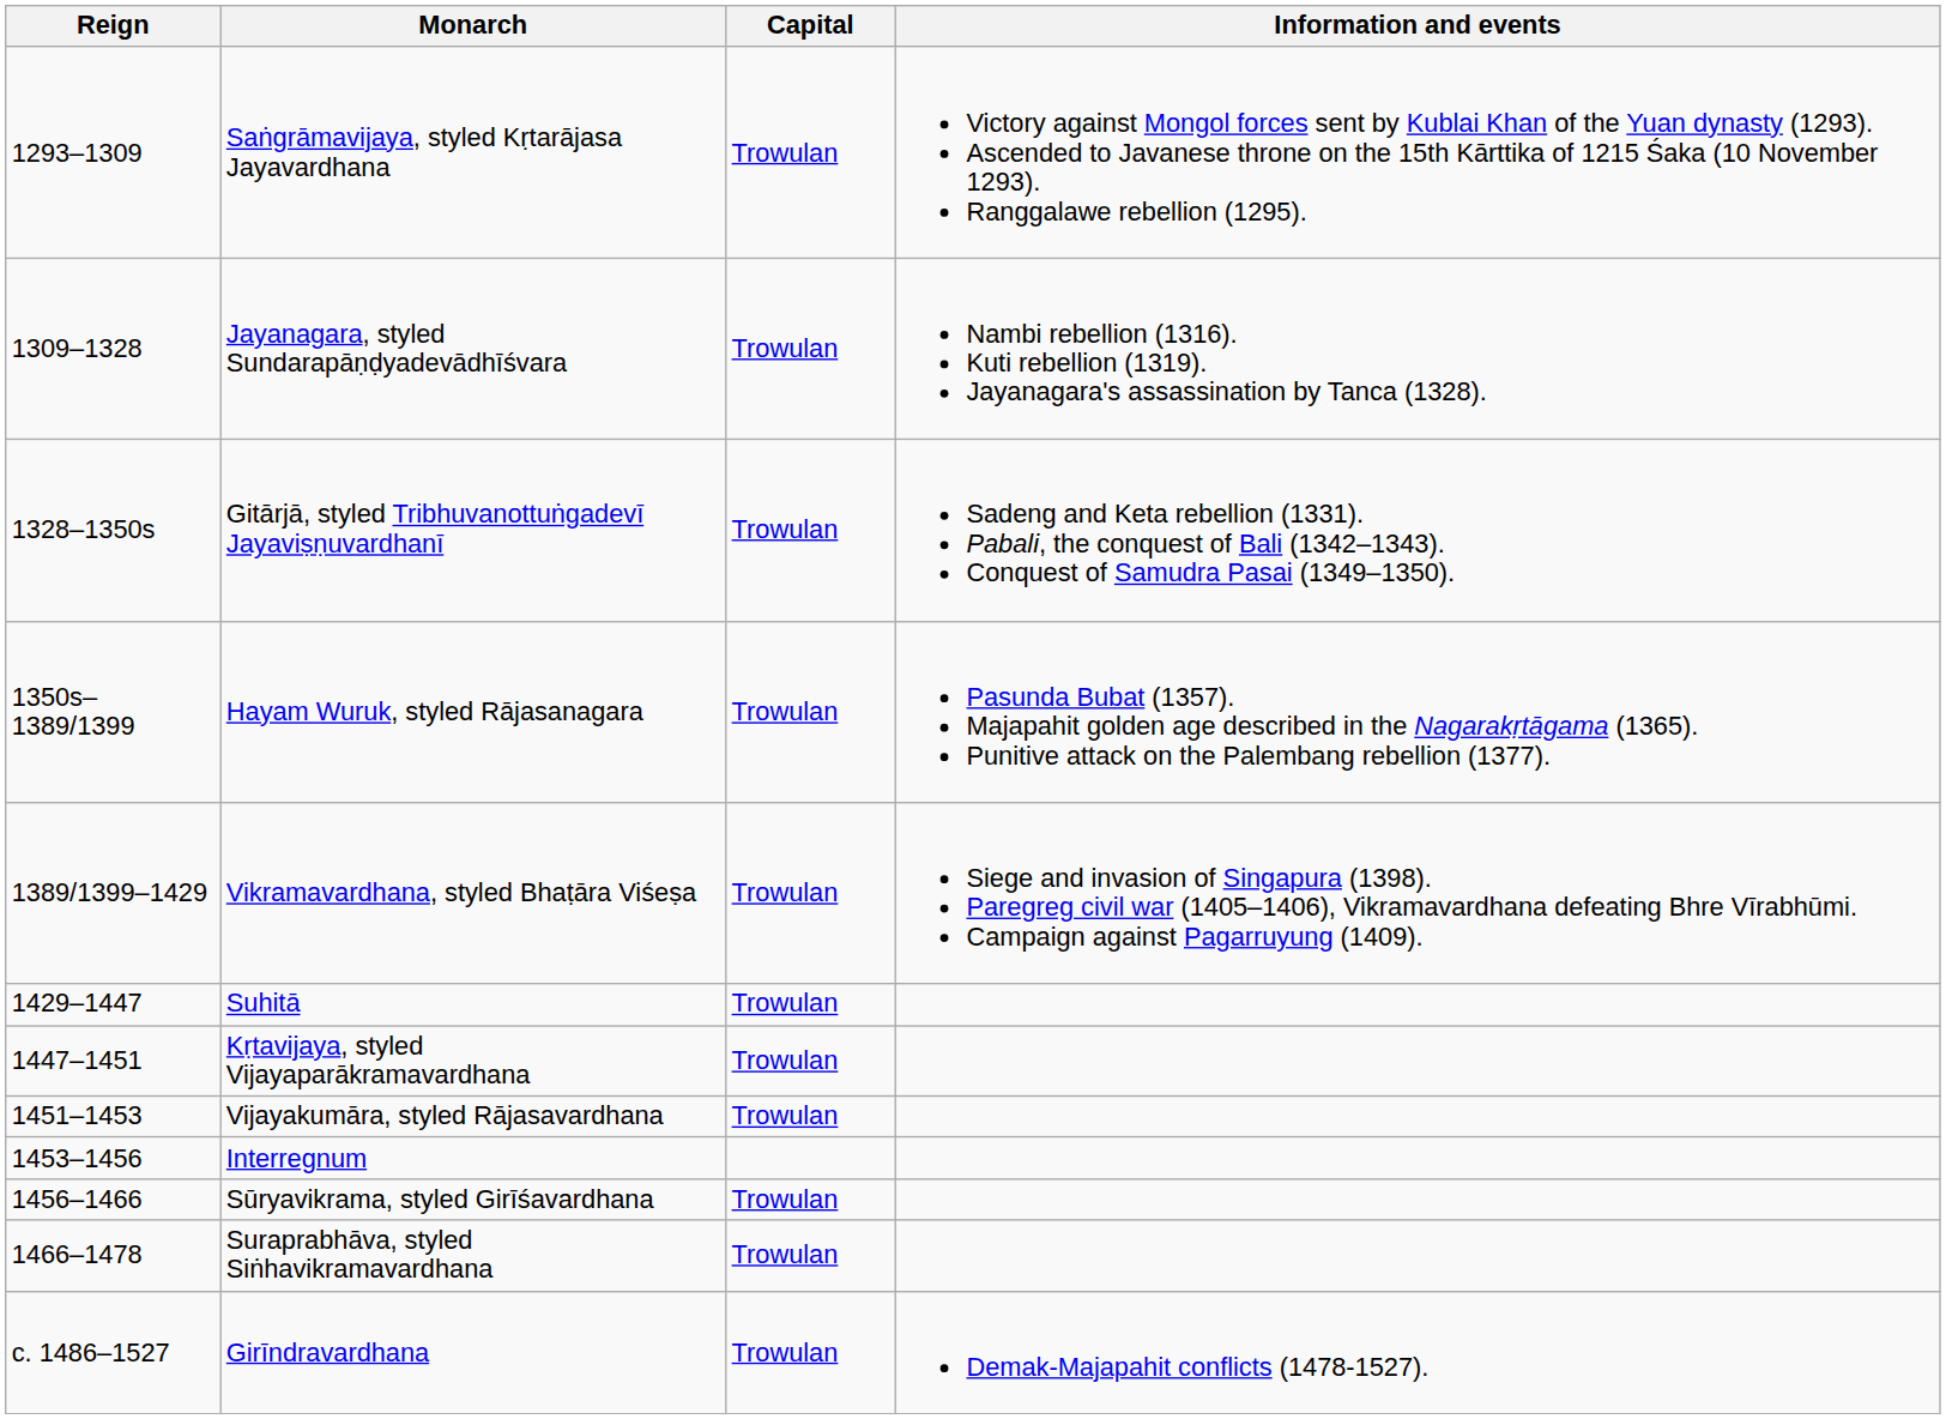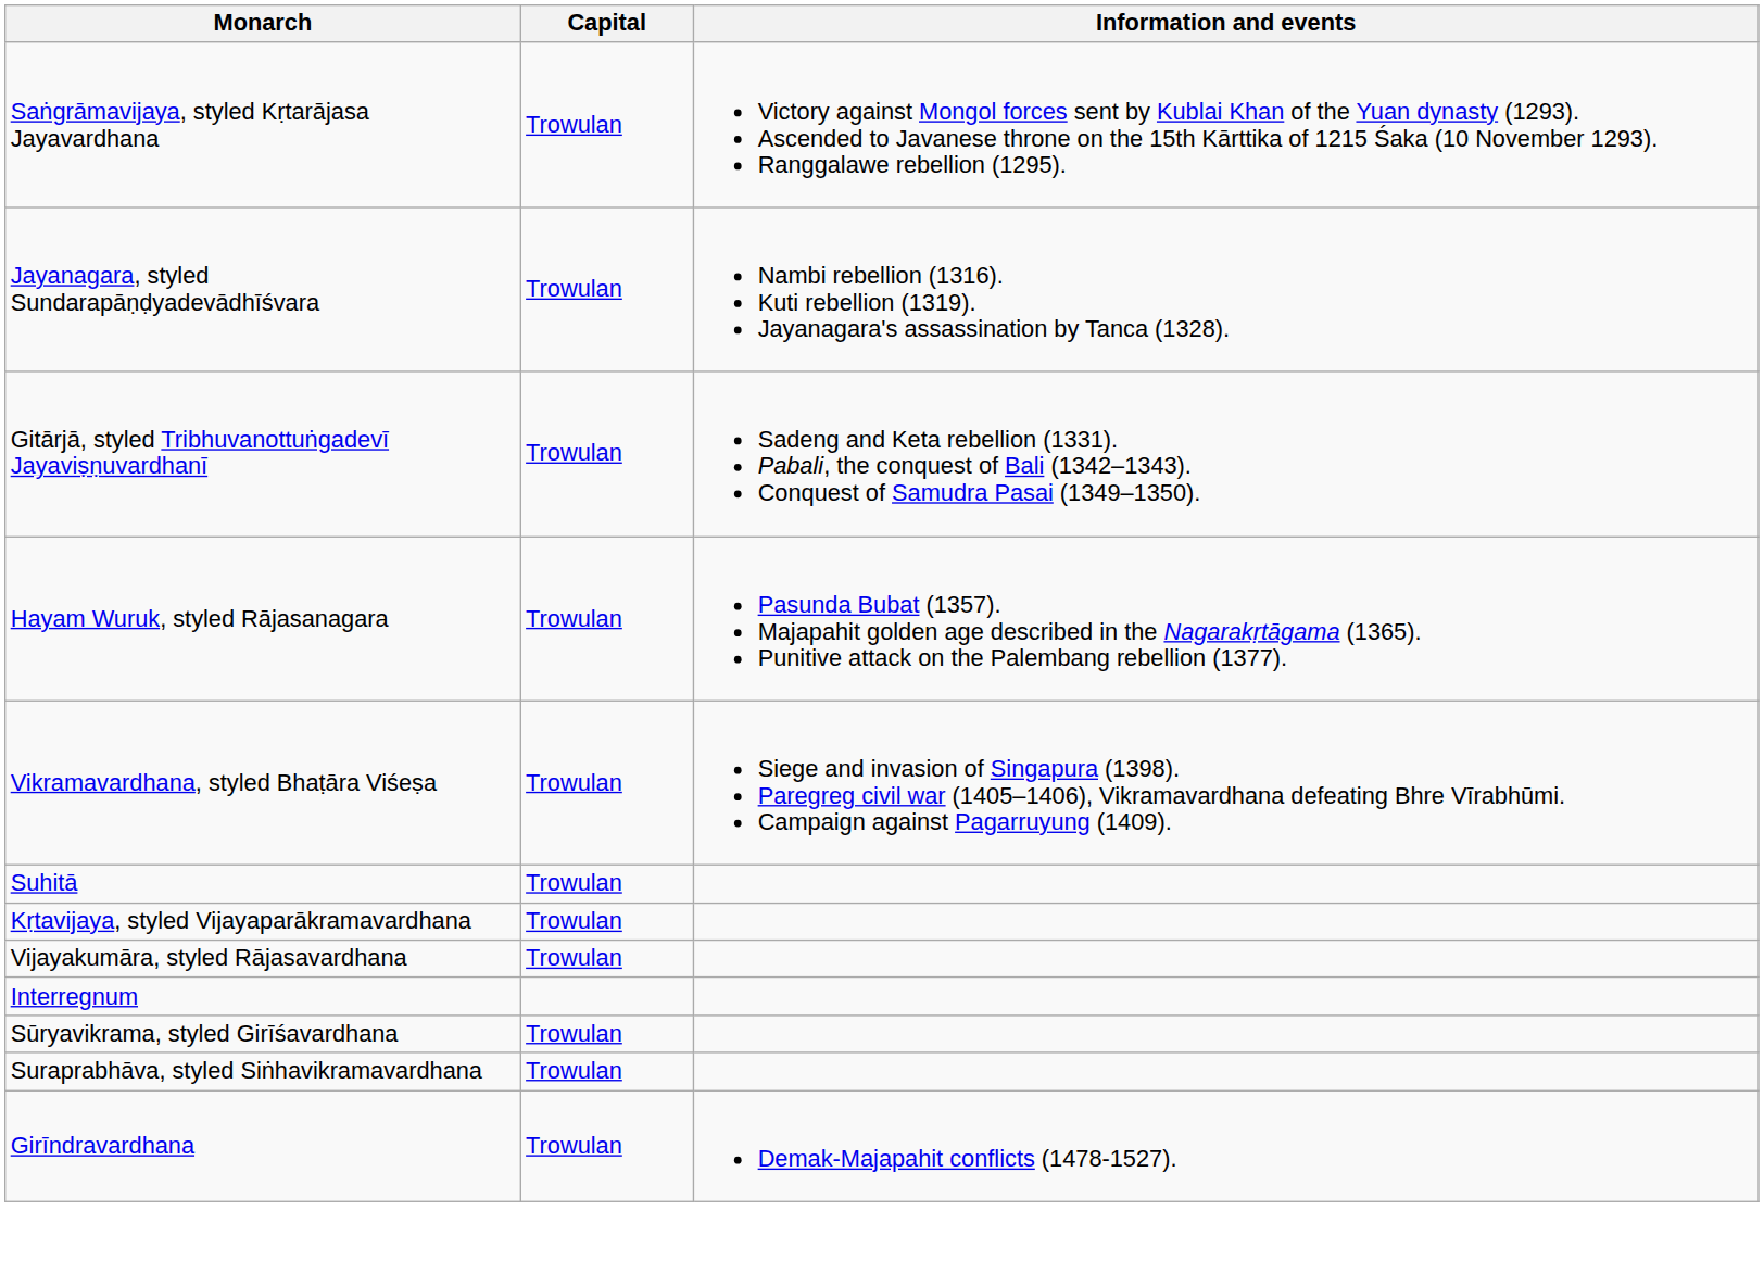 <table class="wikitable sortable" border="1" width="75%">
 <tr>
-<th width="40px">Reign</th>
 <th width="60px">Monarch</th>
 <th width="40px">Capital</th>
 <th width="440px">Information and events</th>
 </tr>
 <tr>
-<td>1293–1309</td>
 <td><a href='#'>Saṅgrāmavijaya</a>, styled Kṛtarājasa Jayavardhana</td>
 <td><a href='#'>Trowulan</a></td>
 <td><br><ul><li>Victory against <a href='#'>Mongol forces</a> sent by <a href='#'>Kublai Khan</a> of the <a href='#'>Yuan dynasty</a> (1293).</li><li>Ascended to Javanese throne on the 15th Kārttika of 1215 Śaka (10 November 1293).</li><li>Ranggalawe rebellion (1295).</li></ul></td>
 </tr>
 <tr>
-<td>1309–1328</td>
 <td><a href='#'>Jayanagara</a>, styled Sundarapāṇḍyadevādhīśvara</td>
 <td><a href='#'>Trowulan</a></td>
 <td><br><ul><li>Nambi rebellion (1316).</li><li>Kuti rebellion (1319).</li><li>Jayanagara's assassination by Tanca (1328).</li></ul></td>
 </tr>
 <tr>
-<td>1328–1350s</td>
 <td>Gitārjā, styled <a href='#'>Tribhuvanottuṅgadevī Jayaviṣṇuvardhanī</a></td>
 <td><a href='#'>Trowulan</a></td>
 <td><br><ul><li>Sadeng and Keta rebellion (1331).</li><li><em>Pabali</em>, the conquest of <a href='#'>Bali</a> (1342–1343).</li><li>Conquest of <a href='#'>Samudra Pasai</a> (1349–1350).</li></ul></td>
 </tr>
 <tr>
-<td>1350s–1389/1399</td>
 <td><a href='#'>Hayam Wuruk</a>, styled Rājasanagara</td>
 <td><a href='#'>Trowulan</a></td>
 <td><br><ul><li><a href='#'>Pasunda Bubat</a> (1357).</li><li>Majapahit golden age described in the <em><a href='#'>Nagarakṛtāgama</a></em> (1365).</li><li>Punitive attack on the Palembang rebellion (1377).</li></ul></td>
 </tr>
 <tr>
-<td>1389/1399–1429</td>
 <td><a href='#'>Vikramavardhana</a>, styled Bhaṭāra Viśeṣa</td>
 <td><a href='#'>Trowulan</a></td>
 <td><br><ul><li>Siege and invasion of <a href='#'>Singapura</a> (1398).</li><li><a href='#'>Paregreg civil war</a> (1405–1406), Vikramavardhana defeating Bhre Vīrabhūmi.</li><li>Campaign against <a href='#'>Pagarruyung</a> (1409).</li></ul></td>
 </tr>
 <tr>
-<td>1429–1447</td>
 <td><a href='#'>Suhitā</a></td>
 <td><a href='#'>Trowulan</a></td>
 <td></td>
 </tr>
 <tr>
-<td>1447–1451</td>
 <td><a href='#'>Kṛtavijaya</a>, styled Vijayaparākramavardhana</td>
 <td><a href='#'>Trowulan</a></td>
 <td></td>
 </tr>
 <tr>
-<td>1451–1453</td>
 <td>Vijayakumāra, styled Rājasavardhana</td>
 <td><a href='#'>Trowulan</a></td>
 <td></td>
 </tr>
 <tr>
-<td>1453–1456</td>
 <td><a href='#'>Interregnum</a></td>
 <td></td>
 <td></td>
 </tr>
 <tr>
-<td>1456–1466</td>
 <td>Sūryavikrama, styled Girīśavardhana</td>
 <td><a href='#'>Trowulan</a></td>
 <td></td>
 </tr>
 <tr>
-<td>1466–1478</td>
 <td>Suraprabhāva, styled Siṅhavikramavardhana</td>
 <td><a href='#'>Trowulan</a></td>
 <td></td>
 </tr>
 <tr>
-<td>c. 1486–1527</td>
 <td><a href='#'>Girīndravardhana</a></td>
 <td><a href='#'>Trowulan</a></td>
 <td><br><ul><li><a href='#'>Demak-Majapahit conflicts</a> (1478-1527).</li></ul></td>
 </tr>
 </table>
